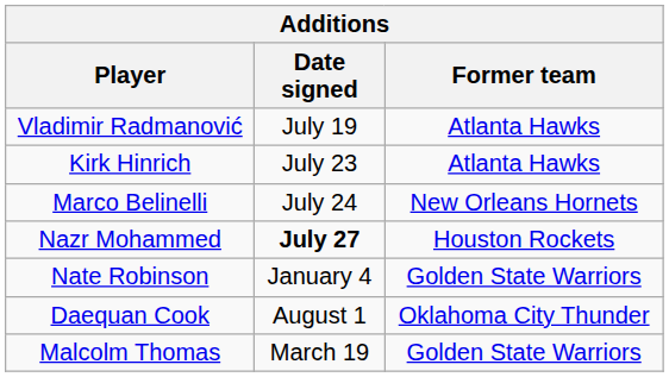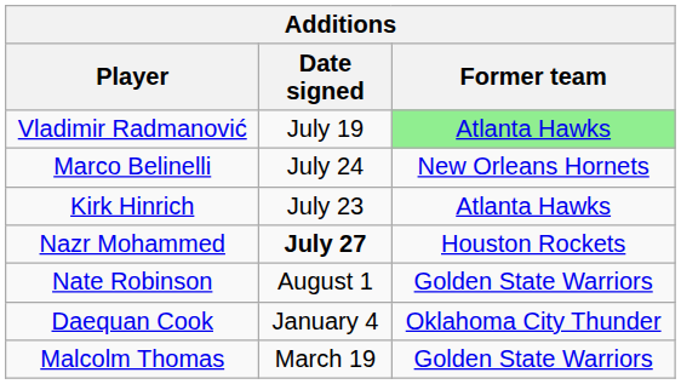 <table class="wikitable" style="text-align:center">
 <tr>
 <th colspan=3>Additions</th>
 </tr>
 <tr>
 <th style="width:160px">Player</th>
 <th style="width:80px">Date signed</th>
 <th style="width:180px">Former team</th>
 </tr>
 <tr>
 <td><a href='#'>Vladimir Radmanović</a></td>
 <td>July 19</td>
-<td><a href='#'>Atlanta Hawks</a></td>
+<td style="background: lightgreen;"><a href='#'>Atlanta Hawks</a></td>
+</tr>
+<tr>
+<td><a href='#'>Marco Belinelli</a></td>
+<td>July 24</td>
+<td><a href='#'>New Orleans Hornets</a></td>
 </tr>
 <tr>
 <td><a href='#'>Kirk Hinrich</a></td>
 <td>July 23</td>
 <td><a href='#'>Atlanta Hawks</a></td>
-</tr>
-<tr>
-<td><a href='#'>Marco Belinelli</a></td>
-<td>July 24</td>
-<td><a href='#'>New Orleans Hornets</a></td>
 </tr>
 <tr>
 <td><a href='#'>Nazr Mohammed</a></td>
 <td><strong>July 27</strong></td>
 <td><a href='#'>Houston Rockets</a></td>
 </tr>
 <tr>
 <td><a href='#'>Nate Robinson</a></td>
-<td>January 4</td>
+<td>August 1</td>
 <td><a href='#'>Golden State Warriors</a></td>
 </tr>
 <tr>
 <td><a href='#'>Daequan Cook</a></td>
-<td>August 1</td>
+<td>January 4</td>
 <td><a href='#'>Oklahoma City Thunder</a></td>
 </tr>
 <tr>
 <td><a href='#'>Malcolm Thomas</a></td>
 <td>March 19</td>
 <td><a href='#'>Golden State Warriors</a></td>
 </tr>
 </table>
